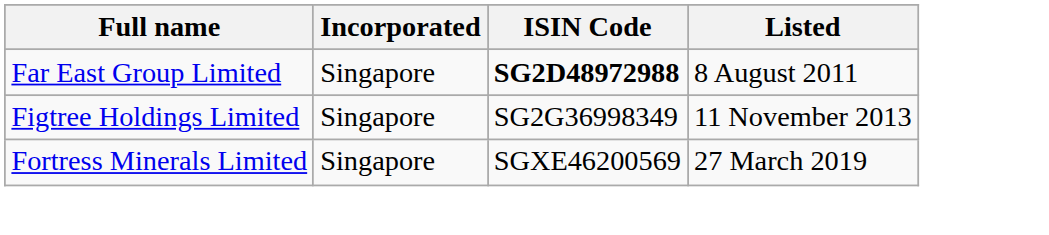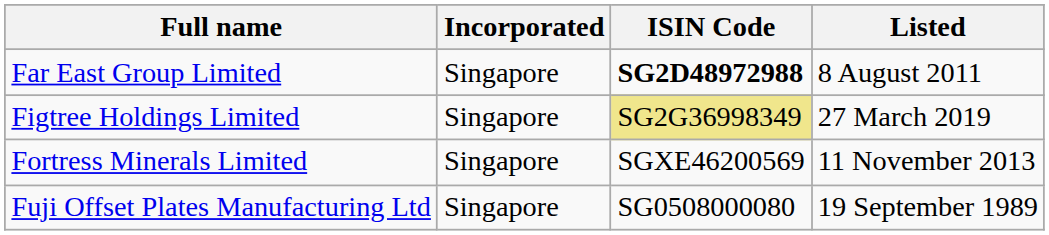 <table class="wikitable">
 <tr>
 <th>Full name</th>
 <th>Incorporated</th>
 <th>ISIN Code</th>
 <th>Listed</th>
 </tr>
 <tr>
 <td><a href='#'>Far East Group Limited</a></td>
 <td>Singapore</td>
 <td><strong>SG2D48972988</strong></td>
 <td>8 August 2011</td>
 </tr>
 <tr>
 <td><a href='#'>Figtree Holdings Limited</a></td>
 <td>Singapore</td>
-<td>SG2G36998349</td>
-<td>11 November 2013</td>
+<td style="background: khaki;">SG2G36998349</td>
+<td>27 March 2019</td>
 </tr>
 <tr>
 <td><a href='#'>Fortress Minerals Limited</a></td>
 <td>Singapore</td>
 <td>SGXE46200569</td>
-<td>27 March 2019</td>
+<td>11 November 2013</td>
+</tr>
+<tr>
+<td><a href='#'>Fuji Offset Plates Manufacturing Ltd</a></td>
+<td>Singapore</td>
+<td>SG0508000080</td>
+<td>19 September 1989</td>
 </tr>
 </table>
